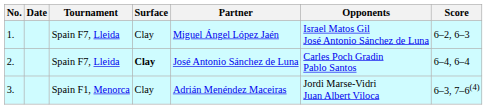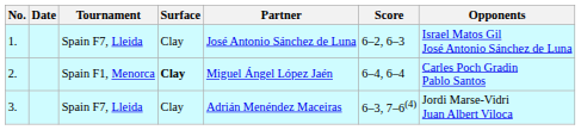 <table class="sortable wikitable">
 <tr>
 <th>No.</th>
 <th>Date</th>
 <th>Tournament</th>
 <th>Surface</th>
 <th>Partner</th>
+<th class="unsortable">Score</th>
 <th>Opponents</th>
-<th class="unsortable">Score</th>
 </tr>
 <tr style="background:#cffcff;">
 <td>1.</td>
 <td></td>
 <td>Spain F7, <a href='#'>Lleida</a></td>
 <td>Clay</td>
-<td> <a href='#'>Miguel Ángel López Jaén</a></td>
+<td> <a href='#'>José Antonio Sánchez de Luna</a></td>
+<td>6–2, 6–3</td>
 <td> <a href='#'>Israel Matos Gil</a> <br>  <a href='#'>José Antonio Sánchez de Luna</a></td>
-<td>6–2, 6–3</td>
 </tr>
 <tr style="background:#cffcff;">
 <td>2.</td>
 <td></td>
-<td>Spain F7, <a href='#'>Lleida</a></td>
+<td>Spain F1, <a href='#'>Menorca</a></td>
 <td><strong>Clay</strong></td>
-<td> <a href='#'>José Antonio Sánchez de Luna</a></td>
+<td> <a href='#'>Miguel Ángel López Jaén</a></td>
+<td>6–4, 6–4</td>
 <td> <a href='#'>Carles Poch Gradin</a> <br>  <a href='#'>Pablo Santos</a></td>
-<td>6–4, 6–4</td>
 </tr>
 <tr style="background:#cffcff;">
 <td>3.</td>
 <td></td>
-<td>Spain F1, <a href='#'>Menorca</a></td>
+<td>Spain F7, <a href='#'>Lleida</a></td>
 <td>Clay</td>
 <td> <a href='#'>Adrián Menéndez Maceiras</a></td>
+<td>6–3, 7–6<sup>(4)</sup></td>
 <td> Jordi Marse-Vidri <br>  <a href='#'>Juan Albert Viloca</a></td>
-<td>6–3, 7–6<sup>(4)</sup></td>
 </tr>
 </table>
